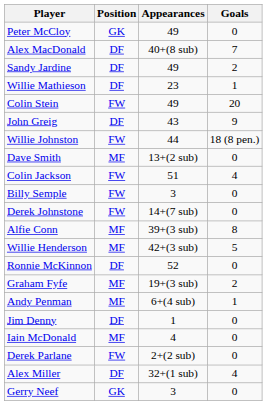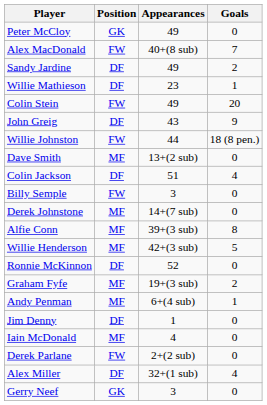 <table class="wikitable sortable" style="text-align: center;">
 <tr>
 <th>Player</th>
 <th>Position</th>
 <th>Appearances</th>
 <th>Goals</th>
 </tr>
 <tr>
 <td align="left"> <a href='#'>Peter McCloy</a></td>
 <td><a href='#'>GK</a></td>
 <td>49</td>
 <td>0</td>
 </tr>
 <tr>
 <td align="left"> <a href='#'>Alex MacDonald</a></td>
-<td><a href='#'>DF</a></td>
+<td><a href='#'>FW</a></td>
 <td>40+(8 sub)</td>
 <td>7</td>
 </tr>
 <tr>
 <td align="left"> <a href='#'>Sandy Jardine</a></td>
 <td><a href='#'>DF</a></td>
 <td>49</td>
 <td>2</td>
 </tr>
 <tr>
 <td align="left"> <a href='#'>Willie Mathieson</a></td>
 <td><a href='#'>DF</a></td>
 <td>23</td>
 <td>1</td>
 </tr>
 <tr>
 <td align="left"> <a href='#'>Colin Stein</a></td>
 <td><a href='#'>FW</a></td>
 <td>49</td>
 <td>20</td>
 </tr>
 <tr>
 <td align="left"> <a href='#'>John Greig</a></td>
 <td><a href='#'>DF</a></td>
 <td>43</td>
 <td>9</td>
 </tr>
 <tr>
 <td align="left"> <a href='#'>Willie Johnston</a></td>
 <td><a href='#'>FW</a></td>
 <td>44</td>
 <td>18 (8 pen.)</td>
 </tr>
 <tr>
 <td align="left"> <a href='#'>Dave Smith</a></td>
 <td><a href='#'>MF</a></td>
 <td>13+(2 sub)</td>
 <td>0</td>
 </tr>
 <tr>
 <td align="left"> <a href='#'>Colin Jackson</a></td>
-<td><a href='#'>FW</a></td>
+<td><a href='#'>DF</a></td>
 <td>51</td>
 <td>4</td>
 </tr>
 <tr>
 <td align="left"> <a href='#'>Billy Semple</a></td>
 <td><a href='#'>FW</a></td>
 <td>3</td>
 <td>0</td>
 </tr>
 <tr>
 <td align="left"> <a href='#'>Derek Johnstone</a></td>
-<td><a href='#'>FW</a></td>
+<td><a href='#'>MF</a></td>
 <td>14+(7 sub)</td>
 <td>0</td>
 </tr>
 <tr>
 <td align="left"> <a href='#'>Alfie Conn</a></td>
 <td><a href='#'>MF</a></td>
 <td>39+(3 sub)</td>
 <td>8</td>
 </tr>
 <tr>
 <td align="left"> <a href='#'>Willie Henderson</a></td>
 <td><a href='#'>MF</a></td>
 <td>42+(3 sub)</td>
 <td>5</td>
 </tr>
 <tr>
 <td align="left"> <a href='#'>Ronnie McKinnon</a></td>
 <td><a href='#'>DF</a></td>
 <td>52</td>
 <td>0</td>
 </tr>
 <tr>
 <td align="left"> <a href='#'>Graham Fyfe</a></td>
 <td><a href='#'>MF</a></td>
 <td>19+(3 sub)</td>
 <td>2</td>
 </tr>
 <tr>
 <td align="left"> <a href='#'>Andy Penman</a></td>
 <td><a href='#'>MF</a></td>
 <td>6+(4 sub)</td>
 <td>1</td>
 </tr>
 <tr>
 <td align="left"> <a href='#'>Jim Denny</a></td>
 <td><a href='#'>DF</a></td>
 <td>1</td>
 <td>0</td>
 </tr>
 <tr>
 <td align="left"> <a href='#'>Iain McDonald</a></td>
 <td><a href='#'>MF</a></td>
 <td>4</td>
 <td>0</td>
 </tr>
 <tr>
 <td align="left"> <a href='#'>Derek Parlane</a></td>
 <td><a href='#'>FW</a></td>
 <td>2+(2 sub)</td>
 <td>0</td>
 </tr>
 <tr>
 <td align="left"> <a href='#'>Alex Miller</a></td>
 <td><a href='#'>DF</a></td>
 <td>32+(1 sub)</td>
 <td>4</td>
 </tr>
 <tr>
 <td align="left"> <a href='#'>Gerry Neef</a></td>
 <td><a href='#'>GK</a></td>
 <td>3</td>
 <td>0</td>
 </tr>
 </table>
